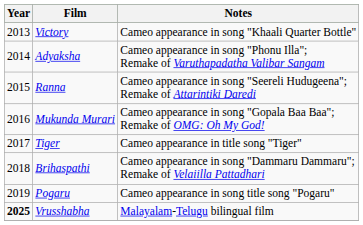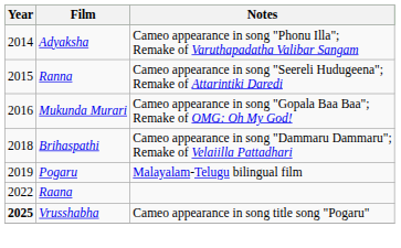 <table class="wikitable sortable">
 <tr style="background:green; text-align:center;">
 <th>Year</th>
 <th>Film</th>
 <th>Notes</th>
-</tr>
-<tr>
-<td>2013</td>
-<td><em><a href='#'>Victory</a></em></td>
-<td>Cameo appearance in song "Khaali Quarter Bottle"</td>
 </tr>
 <tr>
 <td>2014</td>
 <td><em><a href='#'>Adyaksha</a></em></td>
 <td>Cameo appearance in song "Phonu Illa";<br> Remake of <em><a href='#'>Varuthapadatha Valibar Sangam</a></em></td>
 </tr>
 <tr>
 <td>2015</td>
 <td><em><a href='#'>Ranna</a></em></td>
 <td>Cameo appearance in song "Seereli Hudugeena";<br> Remake of <em><a href='#'>Attarintiki Daredi</a></em></td>
 </tr>
 <tr>
 <td>2016</td>
 <td><em><a href='#'>Mukunda Murari</a></em></td>
 <td>Cameo appearance in song "Gopala Baa Baa";<br> Remake of <em><a href='#'>OMG: Oh My God!</a></em></td>
 </tr>
 <tr>
-<td>2017</td>
-<td><em><a href='#'>Tiger</a></em></td>
-<td>Cameo appearance in title song "Tiger"</td>
-</tr>
-<tr>
 <td>2018</td>
 <td><em><a href='#'>Brihaspathi</a></em></td>
 <td>Cameo appearance in song "Dammaru Dammaru";<br> Remake of <em><a href='#'>Velaiilla Pattadhari</a></em></td>
 </tr>
 <tr>
 <td>2019</td>
 <td><em><a href='#'>Pogaru</a></em></td>
-<td>Cameo appearance in song title song "Pogaru"</td>
+<td><a href='#'>Malayalam</a>-<a href='#'>Telugu</a> bilingual film</td>
+</tr>
+<tr>
+<td>2022</td>
+<td><em><a href='#'>Raana</a></em></td>
+<td></td>
 </tr>
 <tr>
 <td><strong>2025</strong></td>
 <td><em><a href='#'>Vrusshabha</a></em></td>
-<td><a href='#'>Malayalam</a>-<a href='#'>Telugu</a> bilingual film</td>
+<td>Cameo appearance in song title song "Pogaru"</td>
 </tr>
 <tr>
 </tr>
 </table>
